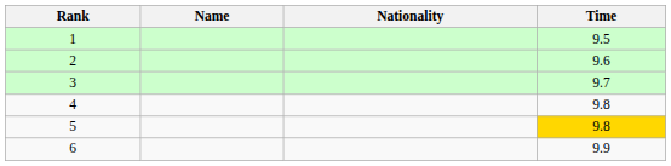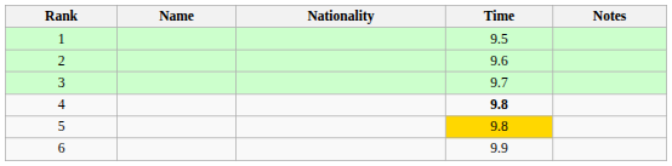 <table class="wikitable sortable" style="text-align:center; width: 60%">
 <tr>
 <th>Rank</th>
 <th>Name</th>
 <th>Nationality</th>
 <th>Time</th>
+<th>Notes</th>
 </tr>
 <tr bgcolor=ccffcc>
 <td>1</td>
 <td align=left></td>
 <td align=left></td>
 <td>9.5</td>
+<td></td>
 </tr>
 <tr bgcolor=ccffcc>
 <td>2</td>
 <td align=left></td>
 <td align=left></td>
 <td>9.6</td>
+<td></td>
 </tr>
 <tr bgcolor=ccffcc>
 <td>3</td>
 <td align=left></td>
 <td align=left></td>
 <td>9.7</td>
+<td></td>
 </tr>
 <tr>
 <td>4</td>
 <td align=left></td>
 <td align=left></td>
-<td>9.8</td>
+<td><strong>9.8</strong></td>
+<td></td>
 </tr>
 <tr>
 <td>5</td>
 <td align=left></td>
 <td align=left></td>
 <td style="background: gold;">9.8</td>
+<td></td>
 </tr>
 <tr>
 <td>6</td>
 <td align=left></td>
 <td align=left></td>
 <td>9.9</td>
+<td></td>
 </tr>
 </table>
